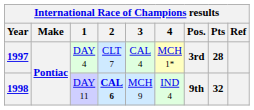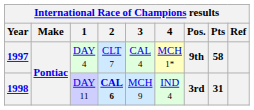 <table class="wikitable" style="text-align:center; font-size:75%">
 <tr>
 <th colspan=9><a href='#'>International Race of Champions</a> results</th>
 </tr>
 <tr>
 <th>Year</th>
 <th>Make</th>
 <th>1</th>
 <th>2</th>
 <th>3</th>
 <th>4</th>
 <th>Pos.</th>
 <th>Pts</th>
 <th>Ref</th>
 </tr>
 <tr>
 <th><a href='#'>1997</a></th>
 <th rowspan=2><a href='#'>Pontiac</a></th>
 <td style="background:#DFFFDF;"><a href='#'>DAY</a><br><small>4</small></td>
 <td style="background:#CFEAFF;"><a href='#'>CLT</a><br><small>7</small></td>
 <td style="background:#DFFFDF;"><a href='#'>CAL</a><br><small>4</small></td>
 <td style="background:#FFFFBF;"><a href='#'>MCH</a><br><small>1*</small></td>
-<th>3rd</th>
-<th>28</th>
+<th>9th</th>
+<th>58</th>
 <th></th>
 </tr>
 <tr>
 <th><a href='#'>1998</a></th>
 <td style="background:#CFCFFF;"><a href='#'>DAY</a><br><small>11</small></td>
 <td style="background:#CFEAFF;"><strong><a href='#'>CAL</a><br><small>6</small></strong></td>
 <td style="background:#CFEAFF;"><a href='#'>MCH</a><br><small>9</small></td>
 <td style="background:#DFFFDF;"><a href='#'>IND</a><br><small>4</small></td>
-<th>9th</th>
-<th>32</th>
+<th>3rd</th>
+<th>31</th>
 <th></th>
 </tr>
 </table>
